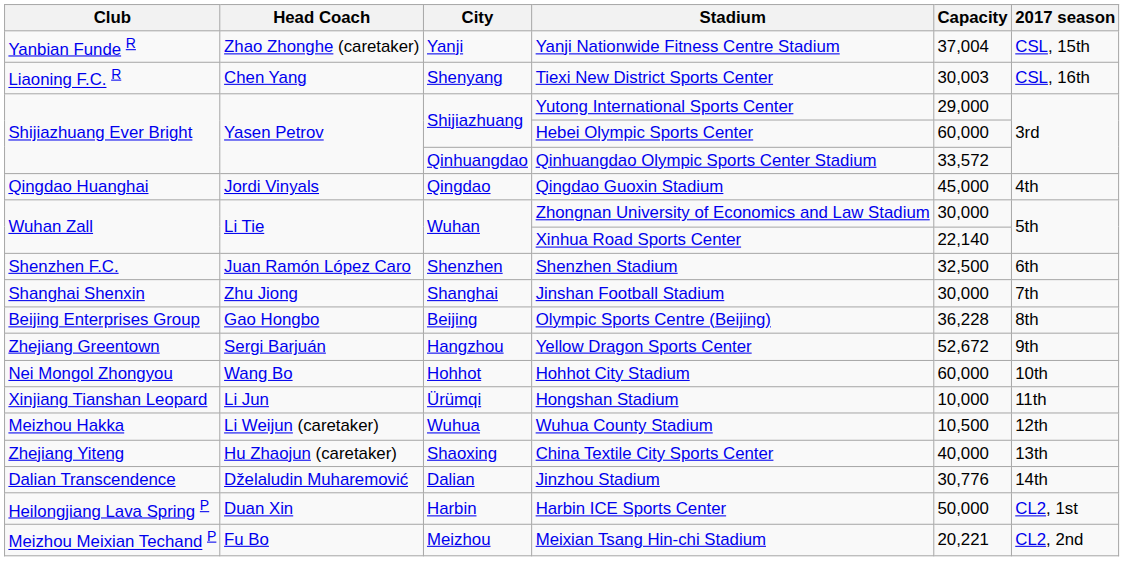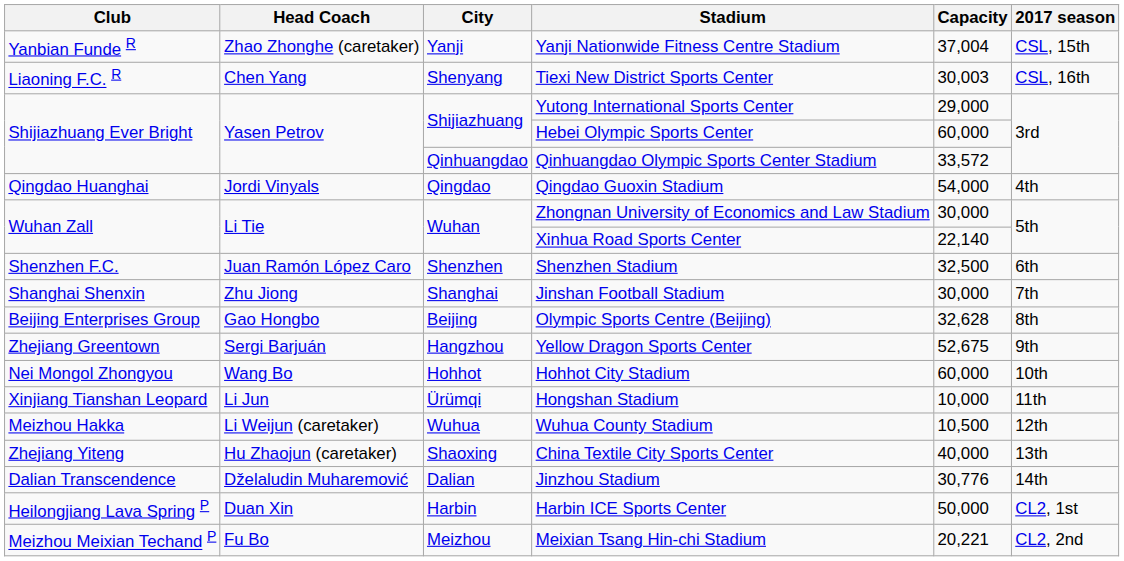 <table class="wikitable">
 <tr>
 <th>Club</th>
 <th>Head Coach</th>
 <th>City</th>
 <th>Stadium</th>
 <th>Capacity</th>
 <th>2017 season</th>
 </tr>
 <tr>
 <td><a href='#'>Yanbian Funde</a> <sup><a href='#'>R</a></sup></td>
 <td> <a href='#'>Zhao Zhonghe</a> (caretaker)</td>
 <td><a href='#'>Yanji</a></td>
 <td><a href='#'>Yanji Nationwide Fitness Centre Stadium</a></td>
 <td>37,004</td>
 <td><a href='#'>CSL</a>, 15th</td>
 </tr>
 <tr>
 <td><a href='#'>Liaoning F.C.</a> <sup><a href='#'>R</a></sup></td>
 <td> <a href='#'>Chen Yang</a></td>
 <td><a href='#'>Shenyang</a></td>
 <td><a href='#'>Tiexi New District Sports Center</a></td>
 <td>30,003</td>
 <td><a href='#'>CSL</a>, 16th</td>
 </tr>
 <tr>
 <td rowspan="3"><a href='#'>Shijiazhuang Ever Bright</a></td>
 <td rowspan="3"> <a href='#'>Yasen Petrov</a></td>
 <td rowspan="2"><a href='#'>Shijiazhuang</a></td>
 <td><a href='#'>Yutong International Sports Center</a></td>
 <td>29,000</td>
 <td rowspan="3">3rd</td>
 </tr>
 <tr>
 <td><a href='#'>Hebei Olympic Sports Center</a></td>
 <td>60,000</td>
 </tr>
 <tr>
 <td><a href='#'>Qinhuangdao</a></td>
 <td><a href='#'>Qinhuangdao Olympic Sports Center Stadium</a></td>
 <td>33,572</td>
 </tr>
 <tr>
 <td><a href='#'>Qingdao Huanghai</a></td>
 <td> <a href='#'>Jordi Vinyals</a></td>
 <td><a href='#'>Qingdao</a></td>
 <td><a href='#'>Qingdao Guoxin Stadium</a></td>
-<td>45,000</td>
+<td>54,000</td>
 <td>4th</td>
 </tr>
 <tr>
 <td rowspan="2"><a href='#'>Wuhan Zall</a></td>
 <td rowspan="2"> <a href='#'>Li Tie</a></td>
 <td rowspan="2"><a href='#'>Wuhan</a></td>
 <td><a href='#'>Zhongnan University of Economics and Law Stadium</a></td>
 <td>30,000</td>
 <td rowspan="2">5th</td>
 </tr>
 <tr>
 <td><a href='#'>Xinhua Road Sports Center</a></td>
 <td>22,140</td>
 </tr>
 <tr>
 <td><a href='#'>Shenzhen F.C.</a></td>
 <td> <a href='#'>Juan Ramón López Caro</a></td>
 <td><a href='#'>Shenzhen</a></td>
 <td><a href='#'>Shenzhen Stadium</a></td>
 <td>32,500</td>
 <td>6th</td>
 </tr>
 <tr>
 <td><a href='#'>Shanghai Shenxin</a></td>
 <td> <a href='#'>Zhu Jiong</a></td>
 <td><a href='#'>Shanghai</a></td>
 <td><a href='#'>Jinshan Football Stadium</a></td>
 <td>30,000</td>
 <td>7th</td>
 </tr>
 <tr>
 <td><a href='#'>Beijing Enterprises Group</a></td>
 <td> <a href='#'>Gao Hongbo</a></td>
 <td><a href='#'>Beijing</a></td>
 <td><a href='#'>Olympic Sports Centre (Beijing)</a></td>
-<td>36,228</td>
+<td>32,628</td>
 <td>8th</td>
 </tr>
 <tr>
 <td><a href='#'>Zhejiang Greentown</a></td>
 <td> <a href='#'>Sergi Barjuán</a></td>
 <td><a href='#'>Hangzhou</a></td>
 <td><a href='#'>Yellow Dragon Sports Center</a></td>
-<td>52,672</td>
+<td>52,675</td>
 <td>9th</td>
 </tr>
 <tr>
 <td><a href='#'>Nei Mongol Zhongyou</a></td>
 <td> <a href='#'>Wang Bo</a></td>
 <td><a href='#'>Hohhot</a></td>
 <td><a href='#'>Hohhot City Stadium</a></td>
 <td>60,000</td>
 <td>10th</td>
 </tr>
 <tr>
 <td><a href='#'>Xinjiang Tianshan Leopard</a></td>
 <td> <a href='#'>Li Jun</a></td>
 <td><a href='#'>Ürümqi</a></td>
 <td><a href='#'>Hongshan Stadium</a></td>
 <td>10,000</td>
 <td>11th</td>
 </tr>
 <tr>
 <td><a href='#'>Meizhou Hakka</a></td>
 <td> <a href='#'>Li Weijun</a> (caretaker)</td>
 <td><a href='#'>Wuhua</a></td>
 <td><a href='#'>Wuhua County Stadium</a></td>
 <td>10,500</td>
 <td>12th</td>
 </tr>
 <tr>
 <td><a href='#'>Zhejiang Yiteng</a></td>
 <td> <a href='#'>Hu Zhaojun</a> (caretaker)</td>
 <td><a href='#'>Shaoxing</a></td>
 <td><a href='#'>China Textile City Sports Center</a></td>
 <td>40,000</td>
 <td>13th</td>
 </tr>
 <tr>
 <td><a href='#'>Dalian Transcendence</a></td>
 <td> <a href='#'>Dželaludin Muharemović</a></td>
 <td><a href='#'>Dalian</a></td>
 <td><a href='#'>Jinzhou Stadium</a></td>
 <td>30,776</td>
 <td>14th</td>
 </tr>
 <tr>
 <td><a href='#'>Heilongjiang Lava Spring</a> <sup><a href='#'>P</a></sup></td>
 <td> <a href='#'>Duan Xin</a></td>
 <td><a href='#'>Harbin</a></td>
 <td><a href='#'>Harbin ICE Sports Center</a></td>
 <td>50,000</td>
 <td><a href='#'>CL2</a>, 1st</td>
 </tr>
 <tr>
 <td><a href='#'>Meizhou Meixian Techand</a> <sup><a href='#'>P</a></sup></td>
 <td> <a href='#'>Fu Bo</a></td>
 <td><a href='#'>Meizhou</a></td>
 <td><a href='#'>Meixian Tsang Hin-chi Stadium</a></td>
 <td>20,221</td>
 <td><a href='#'>CL2</a>, 2nd</td>
 </tr>
 </table>
